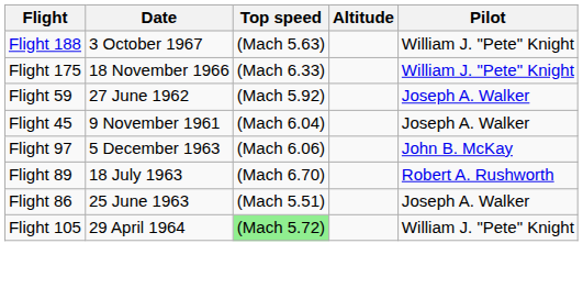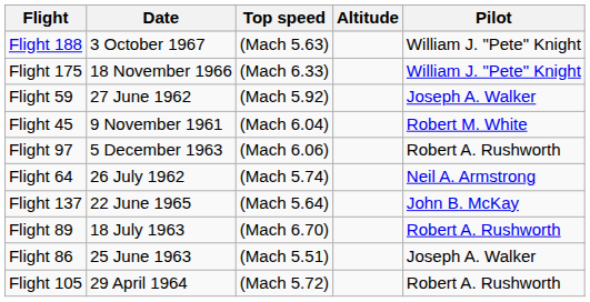 <table class="wikitable sortable">
 <tr style="background:#efefef;">
 <th>Flight</th>
 <th>Date</th>
 <th>Top speed</th>
 <th>Altitude</th>
 <th>Pilot</th>
 </tr>
 <tr>
 <td><a href='#'>Flight 188</a></td>
 <td>3 October 1967</td>
 <td align="right"> (Mach 5.63)</td>
 <td align="right"></td>
 <td>William J. "Pete" Knight</td>
 </tr>
 <tr>
 <td>Flight 175</td>
 <td>18 November 1966</td>
 <td align="right"> (Mach 6.33)</td>
 <td align="right"></td>
 <td><a href='#'>William J. "Pete" Knight</a></td>
 </tr>
 <tr>
 <td>Flight 59</td>
 <td>27 June 1962</td>
 <td align="right"> (Mach 5.92)</td>
 <td align="right"></td>
 <td><a href='#'>Joseph A. Walker</a></td>
 </tr>
 <tr>
 <td>Flight 45</td>
 <td>9 November 1961</td>
 <td align="right"> (Mach 6.04)</td>
 <td align="right"></td>
-<td>Joseph A. Walker</td>
+<td><a href='#'>Robert M. White</a></td>
 </tr>
 <tr>
 <td>Flight 97</td>
 <td>5 December 1963</td>
 <td align="right"> (Mach 6.06)</td>
+<td align="right"></td>
+<td>Robert A. Rushworth</td>
+</tr>
+<tr>
+<td>Flight 64</td>
+<td>26 July 1962</td>
+<td align="right"> (Mach 5.74)</td>
+<td align="right"></td>
+<td><a href='#'>Neil A. Armstrong</a></td>
+</tr>
+<tr>
+<td>Flight 137</td>
+<td>22 June 1965</td>
+<td align="right"> (Mach 5.64)</td>
 <td align="right"></td>
 <td><a href='#'>John B. McKay</a></td>
 </tr>
 <tr>
 <td>Flight 89</td>
 <td>18 July 1963</td>
 <td align="right"> (Mach 6.70)</td>
 <td align="right"></td>
 <td><a href='#'>Robert A. Rushworth</a></td>
 </tr>
 <tr>
 <td>Flight 86</td>
 <td>25 June 1963</td>
 <td align="right"> (Mach 5.51)</td>
 <td align="right"></td>
 <td>Joseph A. Walker</td>
 </tr>
 <tr>
 <td>Flight 105</td>
 <td>29 April 1964</td>
-<td align="right" style="background: lightgreen;"> (Mach 5.72)</td>
+<td align="right"> (Mach 5.72)</td>
 <td align="right"></td>
-<td>William J. "Pete" Knight</td>
+<td>Robert A. Rushworth</td>
 </tr>
 </table>
